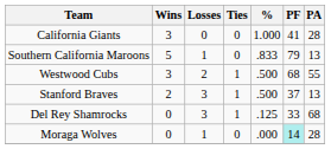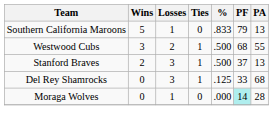 <table class="wikitable" style="font-size:95%; text-align:center">
 <tr>
 <th>Team</th>
 <th>Wins</th>
 <th>Losses</th>
 <th>Ties</th>
 <th>%</th>
 <th>PF</th>
 <th>PA</th>
-</tr>
-<tr>
-<td>California Giants</td>
-<td>3</td>
-<td>0</td>
-<td>0</td>
-<td>1.000</td>
-<td>41</td>
-<td>28</td>
 </tr>
 <tr>
 <td>Southern California Maroons</td>
 <td>5</td>
 <td>1</td>
 <td>0</td>
 <td>.833</td>
 <td>79</td>
 <td>13</td>
 </tr>
 <tr>
 <td>Westwood Cubs</td>
 <td>3</td>
 <td>2</td>
 <td>1</td>
 <td>.500</td>
 <td>68</td>
 <td>55</td>
 </tr>
 <tr>
 <td>Stanford Braves</td>
 <td>2</td>
 <td>3</td>
 <td>1</td>
 <td>.500</td>
 <td>37</td>
 <td>13</td>
 </tr>
 <tr>
 <td>Del Rey Shamrocks</td>
 <td>0</td>
 <td>3</td>
 <td>1</td>
 <td>.125</td>
 <td>33</td>
 <td>68</td>
 </tr>
 <tr>
 <td>Moraga Wolves</td>
 <td>0</td>
 <td>1</td>
 <td>0</td>
 <td>.000</td>
 <td style="background: paleturquoise;">14</td>
 <td>28</td>
 </tr>
 <tr>
 </tr>
 </table>
